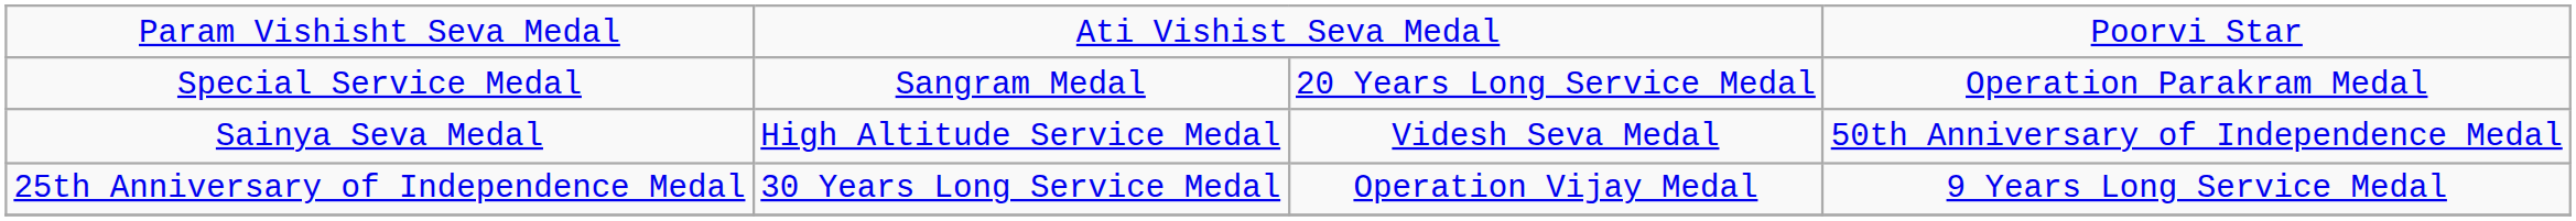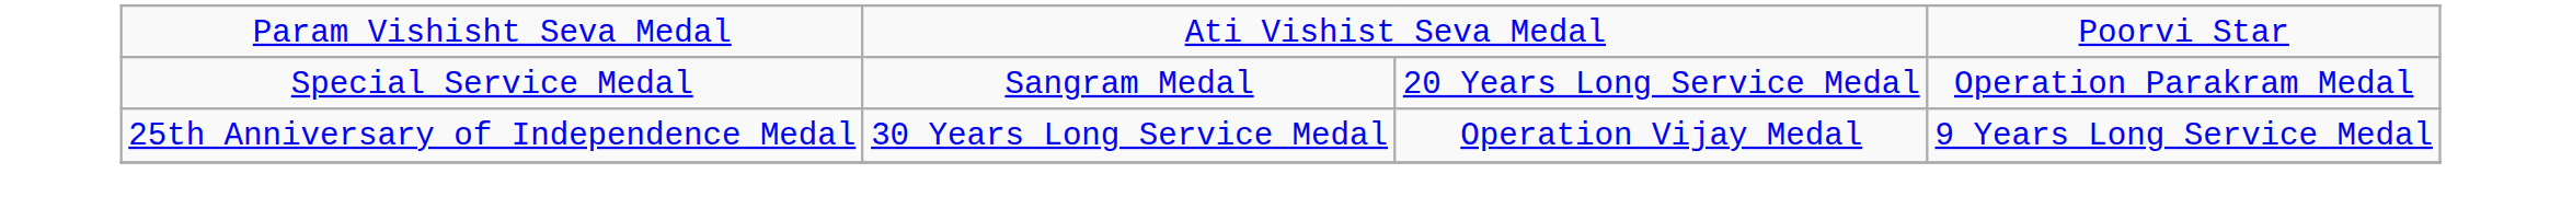 <table class="wikitable" style="margin:1em auto; text-align:center;">
 <tr>
 <td colspan="1"><a href='#'>Param Vishisht Seva Medal</a></td>
 <td colspan="2"><a href='#'>Ati Vishist Seva Medal</a></td>
 <td colspan="1"><a href='#'>Poorvi Star</a></td>
 </tr>
 <tr>
 <td><a href='#'>Special Service Medal</a></td>
 <td><a href='#'>Sangram Medal</a></td>
 <td><a href='#'>20 Years Long Service Medal</a></td>
 <td><a href='#'>Operation Parakram Medal</a></td>
 </tr>
 <tr>
-<td><a href='#'>Sainya Seva Medal</a></td>
-<td><a href='#'>High Altitude Service Medal</a></td>
-<td><a href='#'>Videsh Seva Medal</a></td>
-<td><a href='#'>50th Anniversary of Independence Medal</a></td>
-</tr>
-<tr>
 <td><a href='#'>25th Anniversary of Independence Medal</a></td>
 <td><a href='#'>30 Years Long Service Medal</a></td>
 <td><a href='#'>Operation Vijay Medal</a></td>
 <td><a href='#'>9 Years Long Service Medal</a></td>
 </tr>
 <tr>
 </tr>
 </table>
